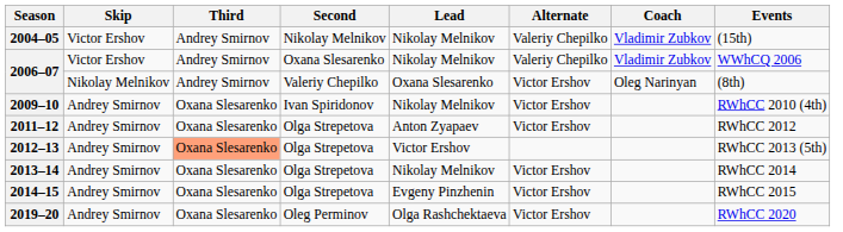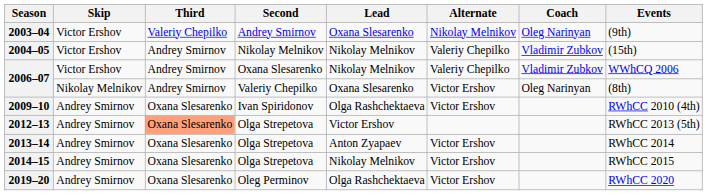 <table class="wikitable">
 <tr>
 <th scope="col" width=60>Season</th>
 <th scope="col">Skip</th>
 <th scope="col">Third</th>
 <th scope="col">Second</th>
 <th scope="col">Lead</th>
 <th scope="col">Alternate</th>
 <th scope="col">Coach</th>
 <th scope="col">Events</th>
+</tr>
+<tr>
+<th scope="row">2003–04</th>
+<td>Victor Ershov</td>
+<td><a href='#'>Valeriy Chepilko</a></td>
+<td><a href='#'>Andrey Smirnov</a></td>
+<td><a href='#'>Oxana Slesarenko</a></td>
+<td><a href='#'>Nikolay Melnikov</a></td>
+<td><a href='#'>Oleg Narinyan</a></td>
+<td> (9th)</td>
 </tr>
 <tr>
 <th scope="row">2004–05</th>
 <td>Victor Ershov</td>
 <td>Andrey Smirnov</td>
 <td>Nikolay Melnikov</td>
 <td>Nikolay Melnikov</td>
 <td>Valeriy Chepilko</td>
 <td><a href='#'>Vladimir Zubkov</a></td>
 <td> (15th)</td>
 </tr>
 <tr>
 <th scope="row" rowspan=2>2006–07</th>
 <td>Victor Ershov</td>
 <td>Andrey Smirnov</td>
 <td>Oxana Slesarenko</td>
 <td>Nikolay Melnikov</td>
 <td>Valeriy Chepilko</td>
 <td><a href='#'>Vladimir Zubkov</a></td>
 <td><a href='#'>WWhCQ 2006</a> </td>
 </tr>
 <tr>
 <td>Nikolay Melnikov</td>
 <td>Andrey Smirnov</td>
 <td>Valeriy Chepilko</td>
 <td>Oxana Slesarenko</td>
 <td>Victor Ershov</td>
 <td>Oleg Narinyan</td>
 <td> (8th)</td>
 </tr>
 <tr>
 <th scope="row">2009–10</th>
 <td>Andrey Smirnov</td>
 <td>Oxana Slesarenko</td>
 <td>Ivan Spiridonov</td>
-<td>Nikolay Melnikov</td>
+<td>Olga Rashchektaeva</td>
 <td>Victor Ershov</td>
 <td></td>
 <td><a href='#'>RWhCC</a> 2010 (4th)</td>
-</tr>
-<tr>
-<th scope="row">2011–12</th>
-<td>Andrey Smirnov</td>
-<td>Oxana Slesarenko</td>
-<td>Olga Strepetova</td>
-<td>Anton Zyapaev</td>
-<td>Victor Ershov</td>
-<td></td>
-<td>RWhCC 2012 </td>
 </tr>
 <tr>
 <th scope="row">2012–13</th>
 <td>Andrey Smirnov</td>
 <td style="background: lightsalmon;">Oxana Slesarenko</td>
 <td>Olga Strepetova</td>
 <td>Victor Ershov</td>
 <td></td>
 <td></td>
 <td>RWhCC 2013 (5th)</td>
 </tr>
 <tr>
 <th scope="row">2013–14</th>
 <td>Andrey Smirnov</td>
 <td>Oxana Slesarenko</td>
 <td>Olga Strepetova</td>
-<td>Nikolay Melnikov</td>
+<td>Anton Zyapaev</td>
 <td>Victor Ershov</td>
 <td></td>
 <td>RWhCC 2014 </td>
 </tr>
 <tr>
 <th scope="row">2014–15</th>
 <td>Andrey Smirnov</td>
 <td>Oxana Slesarenko</td>
 <td>Olga Strepetova</td>
-<td>Evgeny Pinzhenin</td>
+<td>Nikolay Melnikov</td>
 <td>Victor Ershov</td>
 <td></td>
 <td>RWhCC 2015 </td>
 </tr>
 <tr>
 <th scope="row">2019–20</th>
 <td>Andrey Smirnov</td>
 <td>Oxana Slesarenko</td>
 <td>Oleg Perminov</td>
 <td>Olga Rashchektaeva</td>
 <td>Victor Ershov</td>
 <td></td>
 <td><a href='#'>RWhCC 2020</a> </td>
 </tr>
 </table>
